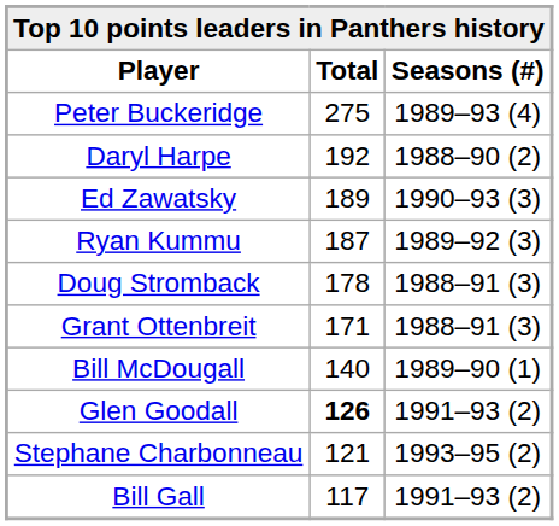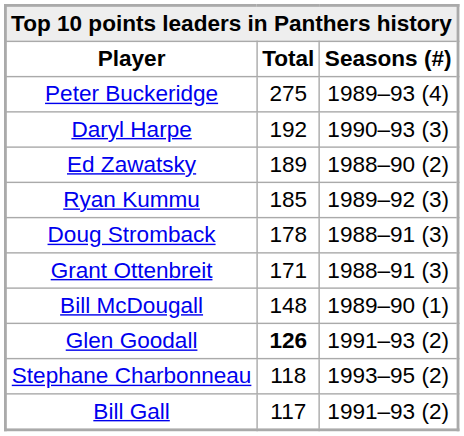 <table align=left border="1" cellpadding="3" cellspacing="1" bgcolor="#ffffff" style="border: 2px #aaaaaa solid; border-collapse: collapse;">
 <tr>
 <td align="left" bgcolor="#eeeeee" colspan=4 style="border-bottom:1px #aaaaaa solid;"><strong>Top 10 points leaders in Panthers history</strong></td>
 </tr>
 <tr>
 <th>Player</th>
 <th>Total</th>
 <th>Seasons (#)</th>
 </tr>
 <tr align="center">
 <td><a href='#'>Peter Buckeridge</a></td>
 <td>275</td>
 <td>1989–93 (4)</td>
 </tr>
 <tr align="center">
 <td><a href='#'>Daryl Harpe</a></td>
 <td>192</td>
-<td>1988–90 (2)</td>
+<td>1990–93 (3)</td>
 </tr>
 <tr align="center">
 <td><a href='#'>Ed Zawatsky</a></td>
 <td>189</td>
-<td>1990–93 (3)</td>
+<td>1988–90 (2)</td>
 </tr>
 <tr align="center">
 <td><a href='#'>Ryan Kummu</a></td>
-<td>187</td>
+<td>185</td>
 <td>1989–92 (3)</td>
 </tr>
 <tr align="center">
 <td><a href='#'>Doug Stromback</a></td>
 <td>178</td>
 <td>1988–91 (3)</td>
 </tr>
 <tr align="center">
 <td><a href='#'>Grant Ottenbreit</a></td>
 <td>171</td>
 <td>1988–91 (3)</td>
 </tr>
 <tr align="center">
 <td><a href='#'>Bill McDougall</a></td>
-<td>140</td>
+<td>148</td>
 <td>1989–90 (1)</td>
 </tr>
 <tr align="center">
 <td><a href='#'>Glen Goodall</a></td>
 <td><strong>126</strong></td>
 <td>1991–93 (2)</td>
 </tr>
 <tr align="center">
 <td><a href='#'>Stephane Charbonneau</a></td>
-<td>121</td>
+<td>118</td>
 <td>1993–95 (2)</td>
 </tr>
 <tr align="center">
 <td><a href='#'>Bill Gall</a></td>
 <td>117</td>
 <td>1991–93 (2)</td>
 </tr>
 </table>
